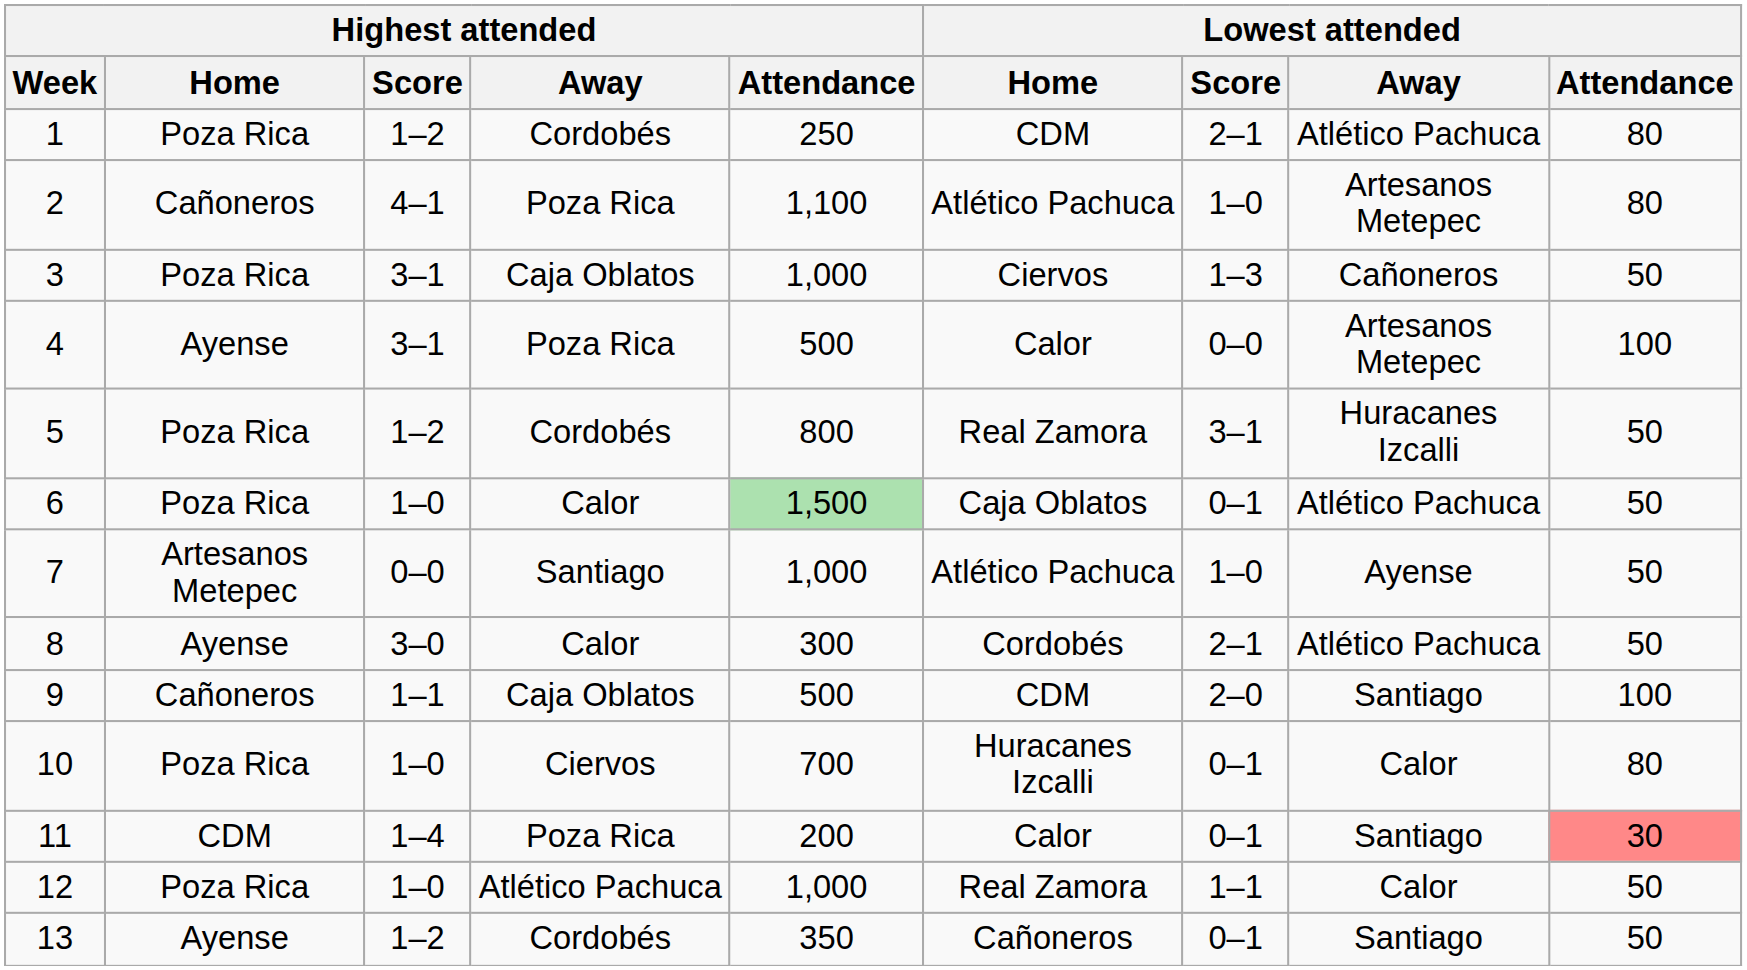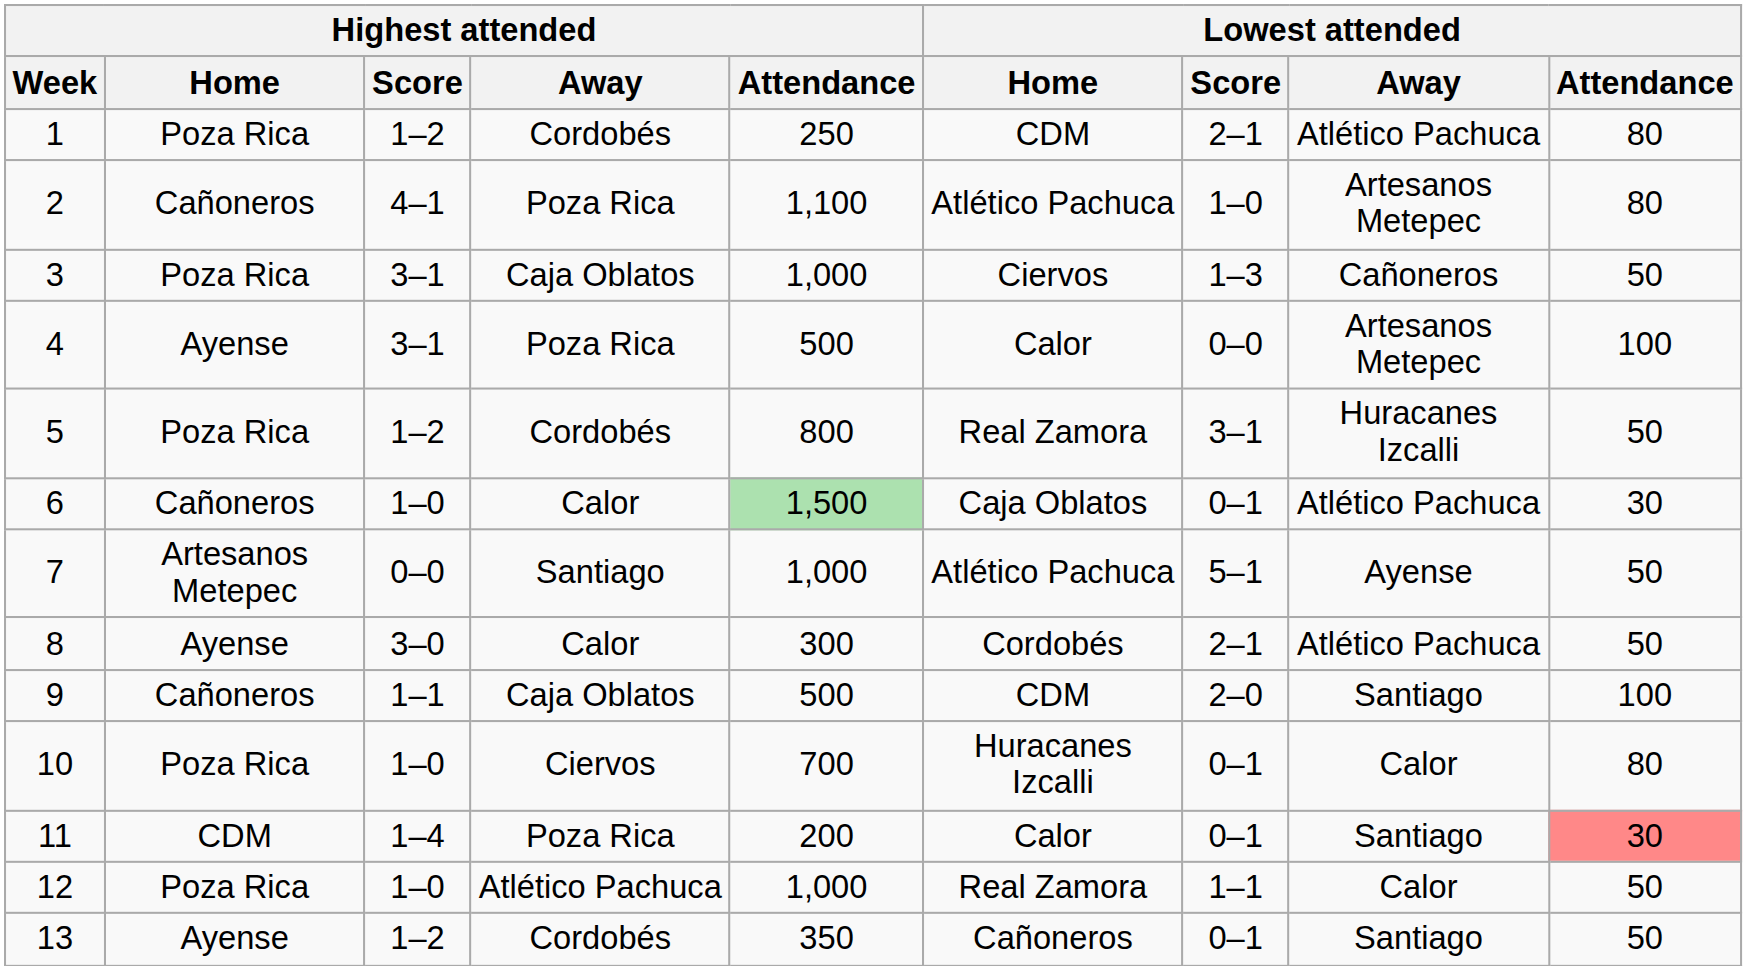 <table class="wikitable" style="text-align:center">
 <tr>
 <th colspan=5>Highest attended</th>
 <th colspan=4>Lowest attended</th>
 </tr>
 <tr>
 <th>Week</th>
 <th class="unsortable" width=120>Home</th>
 <th>Score</th>
 <th class="unsortable" width=120>Away</th>
 <th>Attendance</th>
 <th class="unsortable" width=120>Home</th>
 <th>Score</th>
 <th class="unsortable" width=120>Away</th>
 <th>Attendance</th>
 </tr>
 <tr>
 <td>1</td>
 <td>Poza Rica</td>
 <td>1–2</td>
 <td>Cordobés</td>
 <td>250</td>
 <td>CDM</td>
 <td>2–1</td>
 <td>Atlético Pachuca</td>
 <td>80</td>
 </tr>
 <tr>
 <td>2</td>
 <td>Cañoneros</td>
 <td>4–1</td>
 <td>Poza Rica</td>
 <td>1,100</td>
 <td>Atlético Pachuca</td>
 <td>1–0</td>
 <td>Artesanos Metepec</td>
 <td>80</td>
 </tr>
 <tr>
 <td>3</td>
 <td>Poza Rica</td>
 <td>3–1</td>
 <td>Caja Oblatos</td>
 <td>1,000</td>
 <td>Ciervos</td>
 <td>1–3</td>
 <td>Cañoneros</td>
 <td>50</td>
 </tr>
 <tr>
 <td>4</td>
 <td>Ayense</td>
 <td>3–1</td>
 <td>Poza Rica</td>
 <td>500</td>
 <td>Calor</td>
 <td>0–0</td>
 <td>Artesanos Metepec</td>
 <td>100</td>
 </tr>
 <tr>
 <td>5</td>
 <td>Poza Rica</td>
 <td>1–2</td>
 <td>Cordobés</td>
 <td>800</td>
 <td>Real Zamora</td>
 <td>3–1</td>
 <td>Huracanes Izcalli</td>
 <td>50</td>
 </tr>
 <tr>
 <td>6</td>
-<td>Poza Rica</td>
+<td>Cañoneros</td>
 <td>1–0</td>
 <td>Calor</td>
 <td bgcolor=#ACE1AF>1,500</td>
 <td>Caja Oblatos</td>
 <td>0–1</td>
 <td>Atlético Pachuca</td>
-<td>50</td>
+<td>30</td>
 </tr>
 <tr>
 <td>7</td>
 <td>Artesanos Metepec</td>
 <td>0–0</td>
 <td>Santiago</td>
 <td>1,000</td>
 <td>Atlético Pachuca</td>
-<td>1–0</td>
+<td>5–1</td>
 <td>Ayense</td>
 <td>50</td>
 </tr>
 <tr>
 <td>8</td>
 <td>Ayense</td>
 <td>3–0</td>
 <td>Calor</td>
 <td>300</td>
 <td>Cordobés</td>
 <td>2–1</td>
 <td>Atlético Pachuca</td>
 <td>50</td>
 </tr>
 <tr>
 <td>9</td>
 <td>Cañoneros</td>
 <td>1–1</td>
 <td>Caja Oblatos</td>
 <td>500</td>
 <td>CDM</td>
 <td>2–0</td>
 <td>Santiago</td>
 <td>100</td>
 </tr>
 <tr>
 <td>10</td>
 <td>Poza Rica</td>
 <td>1–0</td>
 <td>Ciervos</td>
 <td>700</td>
 <td>Huracanes Izcalli</td>
 <td>0–1</td>
 <td>Calor</td>
 <td>80</td>
 </tr>
 <tr>
 <td>11</td>
 <td>CDM</td>
 <td>1–4</td>
 <td>Poza Rica</td>
 <td>200</td>
 <td>Calor</td>
 <td>0–1</td>
 <td>Santiago</td>
 <td bgcolor=#FF8888>30</td>
 </tr>
 <tr>
 <td>12</td>
 <td>Poza Rica</td>
 <td>1–0</td>
 <td>Atlético Pachuca</td>
 <td>1,000</td>
 <td>Real Zamora</td>
 <td>1–1</td>
 <td>Calor</td>
 <td>50</td>
 </tr>
 <tr>
 <td>13</td>
 <td>Ayense</td>
 <td>1–2</td>
 <td>Cordobés</td>
 <td>350</td>
 <td>Cañoneros</td>
 <td>0–1</td>
 <td>Santiago</td>
 <td>50</td>
 </tr>
 </table>
